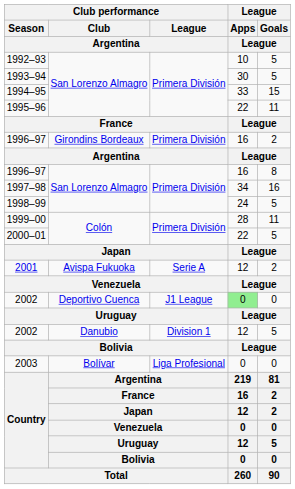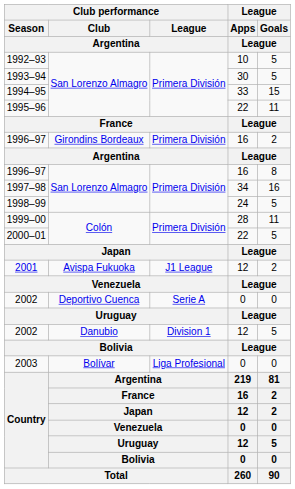 <table class="wikitable" style="text-align:center;">
 <tr>
 <th colspan=3>Club performance</th>
 <th colspan=2>League</th>
 </tr>
 <tr>
 <th>Season</th>
 <th>Club</th>
 <th>League</th>
 <th>Apps</th>
 <th>Goals</th>
 </tr>
 <tr>
 <th colspan=3>Argentina</th>
 <th colspan=2>League</th>
 </tr>
 <tr>
 <td>1992–93</td>
 <td rowspan="4"><a href='#'>San Lorenzo Almagro</a></td>
 <td rowspan="4"><a href='#'>Primera División</a></td>
 <td>10</td>
 <td>5</td>
 </tr>
 <tr>
 <td>1993–94</td>
 <td>30</td>
 <td>5</td>
 </tr>
 <tr>
 <td>1994–95</td>
 <td>33</td>
 <td>15</td>
 </tr>
 <tr>
 <td>1995–96</td>
 <td>22</td>
 <td>11</td>
 </tr>
 <tr>
 <th colspan=3>France</th>
 <th colspan=2>League</th>
 </tr>
 <tr>
 <td>1996–97</td>
 <td><a href='#'>Girondins Bordeaux</a></td>
 <td><a href='#'>Primera División</a></td>
 <td>16</td>
 <td>2</td>
 </tr>
 <tr>
 <th colspan=3>Argentina</th>
 <th colspan=2>League</th>
 </tr>
 <tr>
 <td>1996–97</td>
 <td rowspan="3"><a href='#'>San Lorenzo Almagro</a></td>
 <td rowspan="3"><a href='#'>Primera División</a></td>
 <td>16</td>
 <td>8</td>
 </tr>
 <tr>
 <td>1997–98</td>
 <td>34</td>
 <td>16</td>
 </tr>
 <tr>
 <td>1998–99</td>
 <td>24</td>
 <td>5</td>
 </tr>
 <tr>
 <td>1999–00</td>
 <td rowspan="2"><a href='#'>Colón</a></td>
 <td rowspan="2"><a href='#'>Primera División</a></td>
 <td>28</td>
 <td>11</td>
 </tr>
 <tr>
 <td>2000–01</td>
 <td>22</td>
 <td>5</td>
 </tr>
 <tr>
 <th colspan=3>Japan</th>
 <th colspan=2>League</th>
 </tr>
 <tr>
 <td><a href='#'>2001</a></td>
 <td><a href='#'>Avispa Fukuoka</a></td>
-<td><a href='#'>Serie A</a></td>
+<td><a href='#'>J1 League</a></td>
 <td>12</td>
 <td>2</td>
 </tr>
 <tr>
 <th colspan=3>Venezuela</th>
 <th colspan=2>League</th>
 </tr>
 <tr>
 <td>2002</td>
 <td><a href='#'>Deportivo Cuenca</a></td>
-<td><a href='#'>J1 League</a></td>
-<td style="background: lightgreen;">0</td>
+<td><a href='#'>Serie A</a></td>
+<td>0</td>
 <td>0</td>
 </tr>
 <tr>
 <th colspan=3>Uruguay</th>
 <th colspan=2>League</th>
 </tr>
 <tr>
 <td>2002</td>
 <td><a href='#'>Danubio</a></td>
 <td><a href='#'>Division 1</a></td>
 <td>12</td>
 <td>5</td>
 </tr>
 <tr>
 <th colspan=3>Bolivia</th>
 <th colspan=2>League</th>
 </tr>
 <tr>
 <td>2003</td>
 <td><a href='#'>Bolívar</a></td>
 <td><a href='#'>Liga Profesional</a></td>
 <td>0</td>
 <td>0</td>
 </tr>
 <tr>
 <th rowspan=6>Country</th>
 <th colspan=2>Argentina</th>
 <th>219</th>
 <th>81</th>
 </tr>
 <tr>
 <th colspan=2>France</th>
 <th>16</th>
 <th>2</th>
 </tr>
 <tr>
 <th colspan=2>Japan</th>
 <th>12</th>
 <th>2</th>
 </tr>
 <tr>
 <th colspan=2>Venezuela</th>
 <th>0</th>
 <th>0</th>
 </tr>
 <tr>
 <th colspan=2>Uruguay</th>
 <th>12</th>
 <th>5</th>
 </tr>
 <tr>
 <th colspan=2>Bolivia</th>
 <th>0</th>
 <th>0</th>
 </tr>
 <tr>
 <th colspan=3>Total</th>
 <th>260</th>
 <th>90</th>
 </tr>
 </table>
